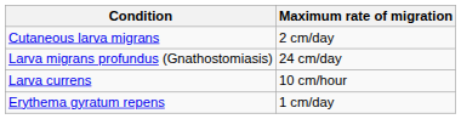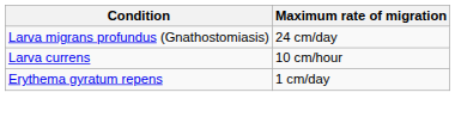 <table class="wikitable">
 <tr>
 <th>Condition</th>
 <th>Maximum rate of migration</th>
-</tr>
-<tr>
-<td><a href='#'>Cutaneous larva migrans</a></td>
-<td>2 cm/day</td>
 </tr>
 <tr>
 <td><a href='#'>Larva migrans profundus</a> (Gnathostomiasis)</td>
 <td>24 cm/day</td>
 </tr>
 <tr>
 <td><a href='#'>Larva currens</a></td>
 <td>10 cm/hour</td>
 </tr>
 <tr>
 <td><a href='#'>Erythema gyratum repens</a></td>
 <td>1 cm/day</td>
 </tr>
 </table>
